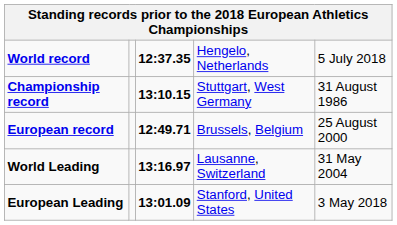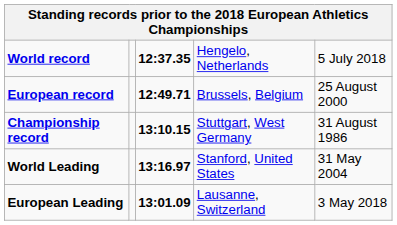 <table class="wikitable" width=75%>
 <tr>
 <th colspan="5">Standing records prior to the 2018 European Athletics Championships</th>
 </tr>
 <tr>
 <td><strong><a href='#'>World record</a></strong></td>
 <td></td>
 <td><strong>12:37.35</strong></td>
 <td><a href='#'>Hengelo</a>, <a href='#'>Netherlands</a></td>
 <td>5 July 2018</td>
 </tr>
 <tr>
+<td><strong><a href='#'>European record</a></strong></td>
+<td></td>
+<td><strong>12:49.71</strong></td>
+<td><a href='#'>Brussels</a>, <a href='#'>Belgium</a></td>
+<td>25 August 2000</td>
+</tr>
+<tr>
 <td><strong><a href='#'>Championship record</a></strong></td>
 <td></td>
 <td><strong>13:10.15</strong></td>
 <td><a href='#'>Stuttgart</a>, <a href='#'>West Germany</a></td>
 <td>31 August 1986</td>
 </tr>
 <tr>
-<td><strong><a href='#'>European record</a></strong></td>
-<td></td>
-<td><strong>12:49.71</strong></td>
-<td><a href='#'>Brussels</a>, <a href='#'>Belgium</a></td>
-<td>25 August 2000</td>
-</tr>
-<tr>
 <td><strong>World Leading</strong></td>
 <td></td>
 <td><strong>13:16.97</strong></td>
-<td><a href='#'>Lausanne</a>, <a href='#'>Switzerland</a></td>
+<td><a href='#'>Stanford</a>, <a href='#'>United States</a></td>
 <td>31 May 2004</td>
 </tr>
 <tr>
 <td><strong>European Leading</strong></td>
 <td></td>
 <td><strong>13:01.09</strong></td>
-<td><a href='#'>Stanford</a>, <a href='#'>United States</a></td>
+<td><a href='#'>Lausanne</a>, <a href='#'>Switzerland</a></td>
 <td>3 May 2018</td>
 </tr>
 </table>
